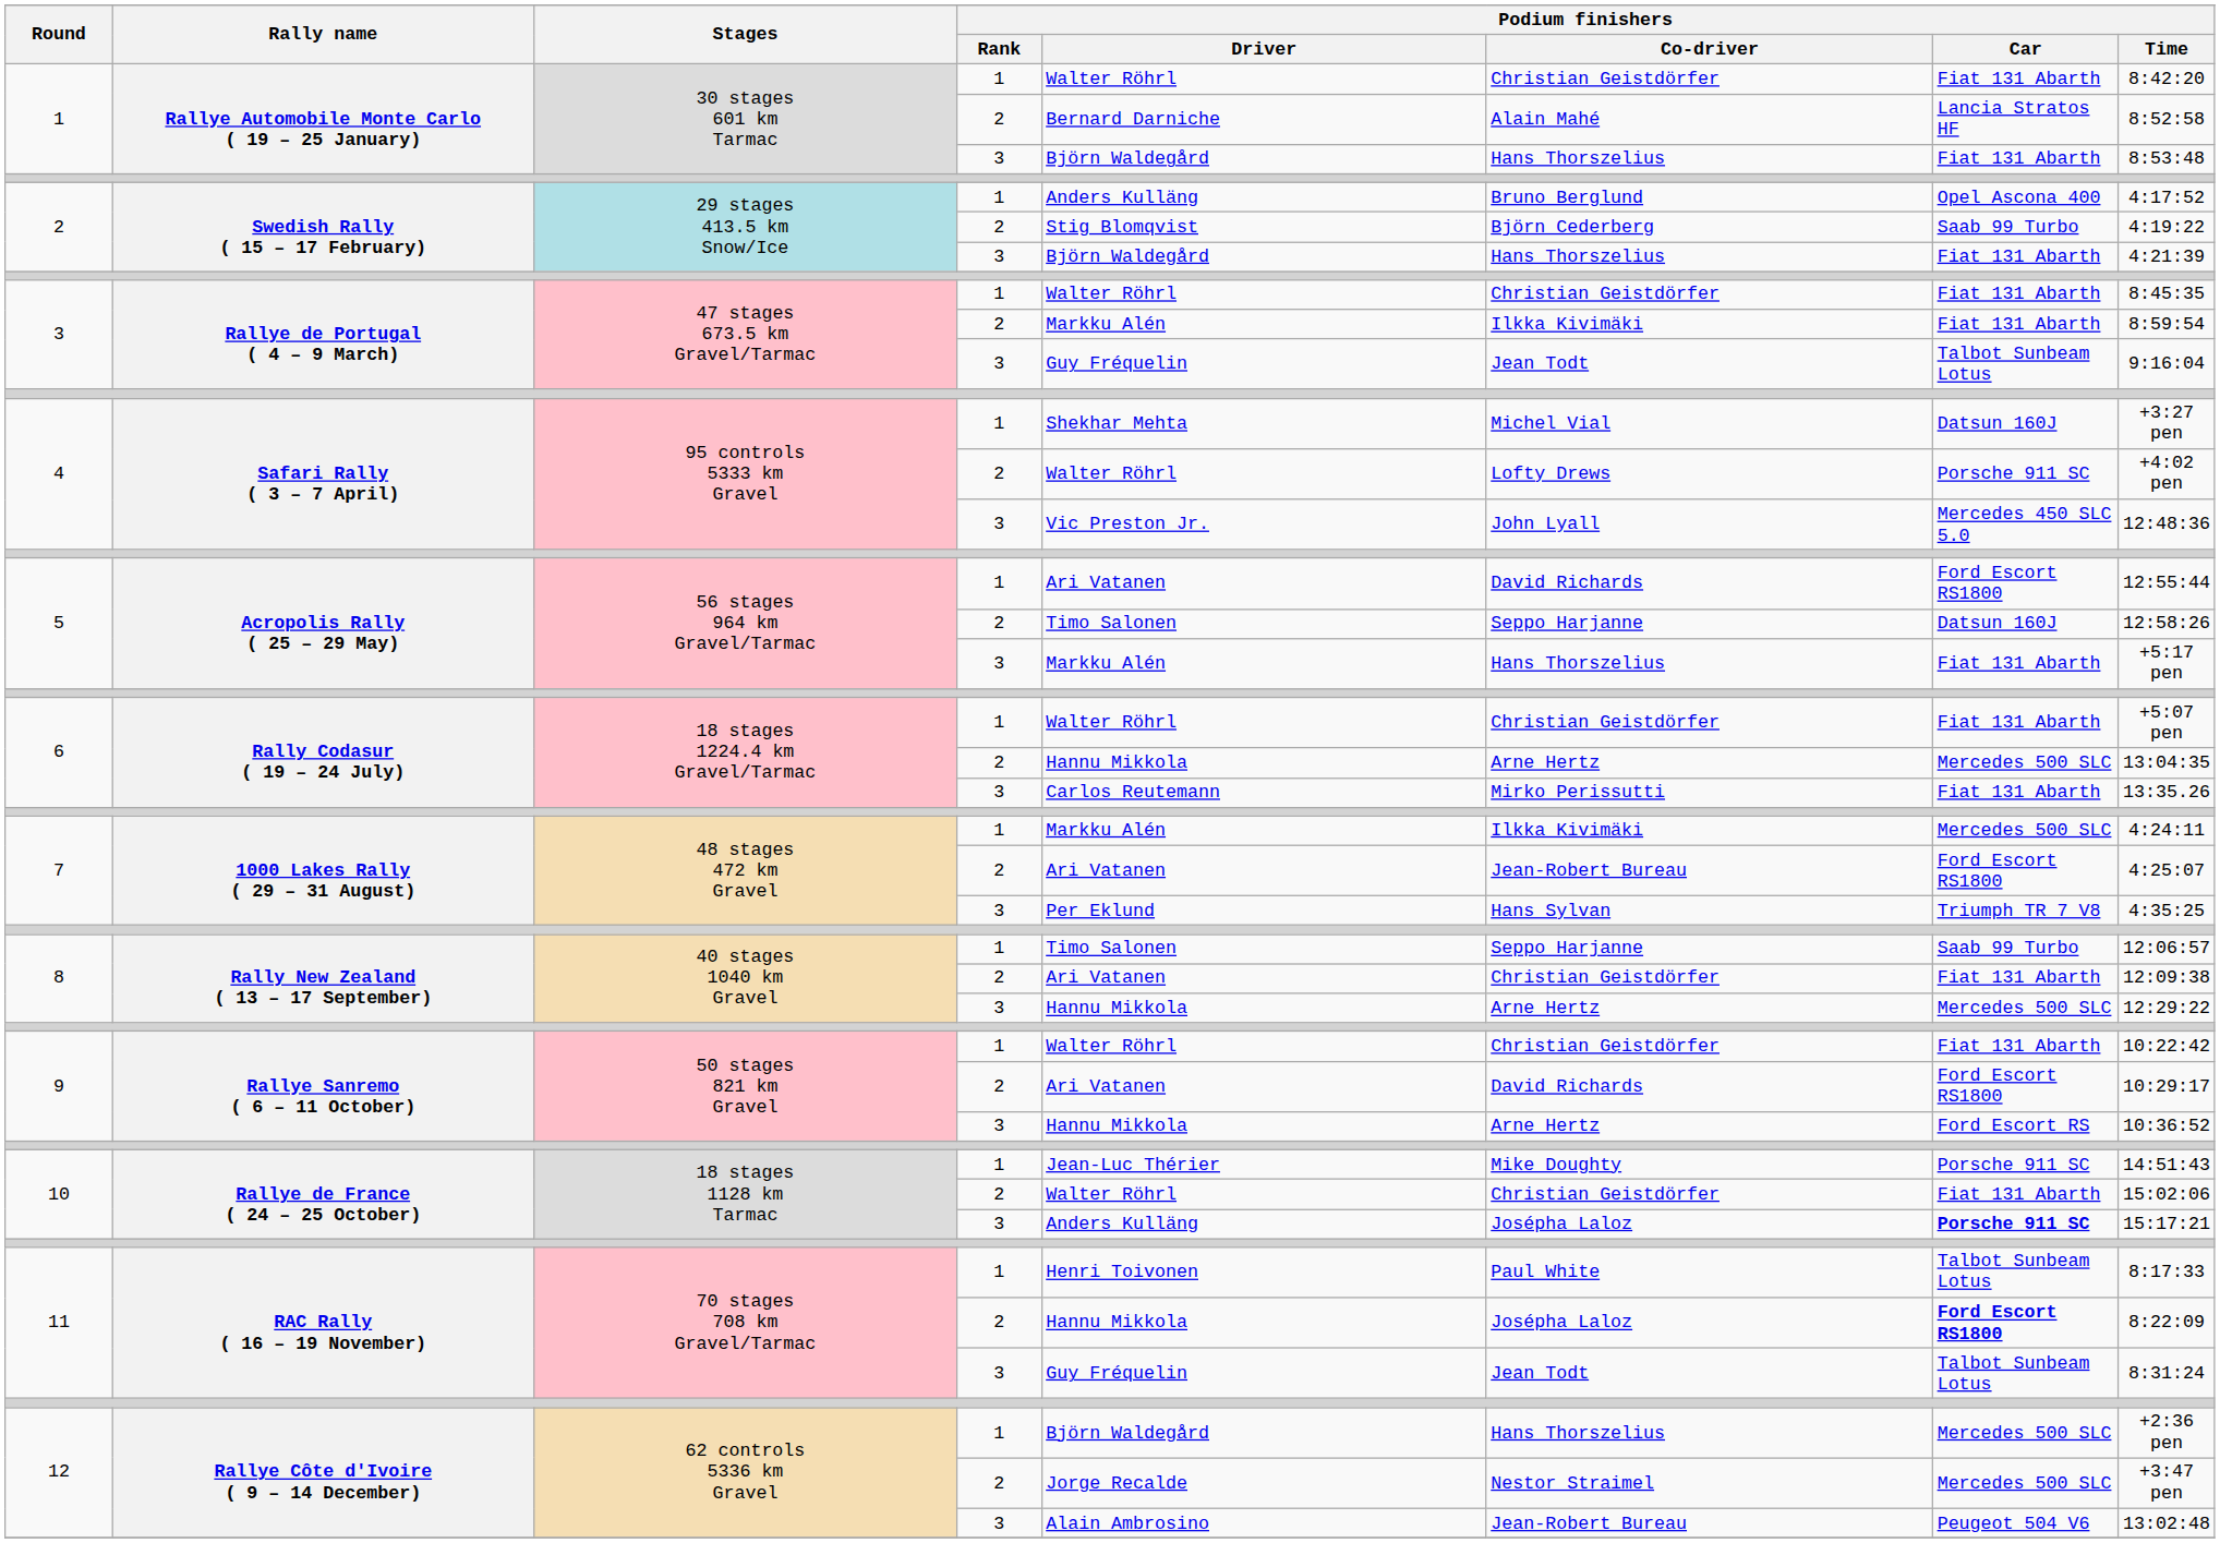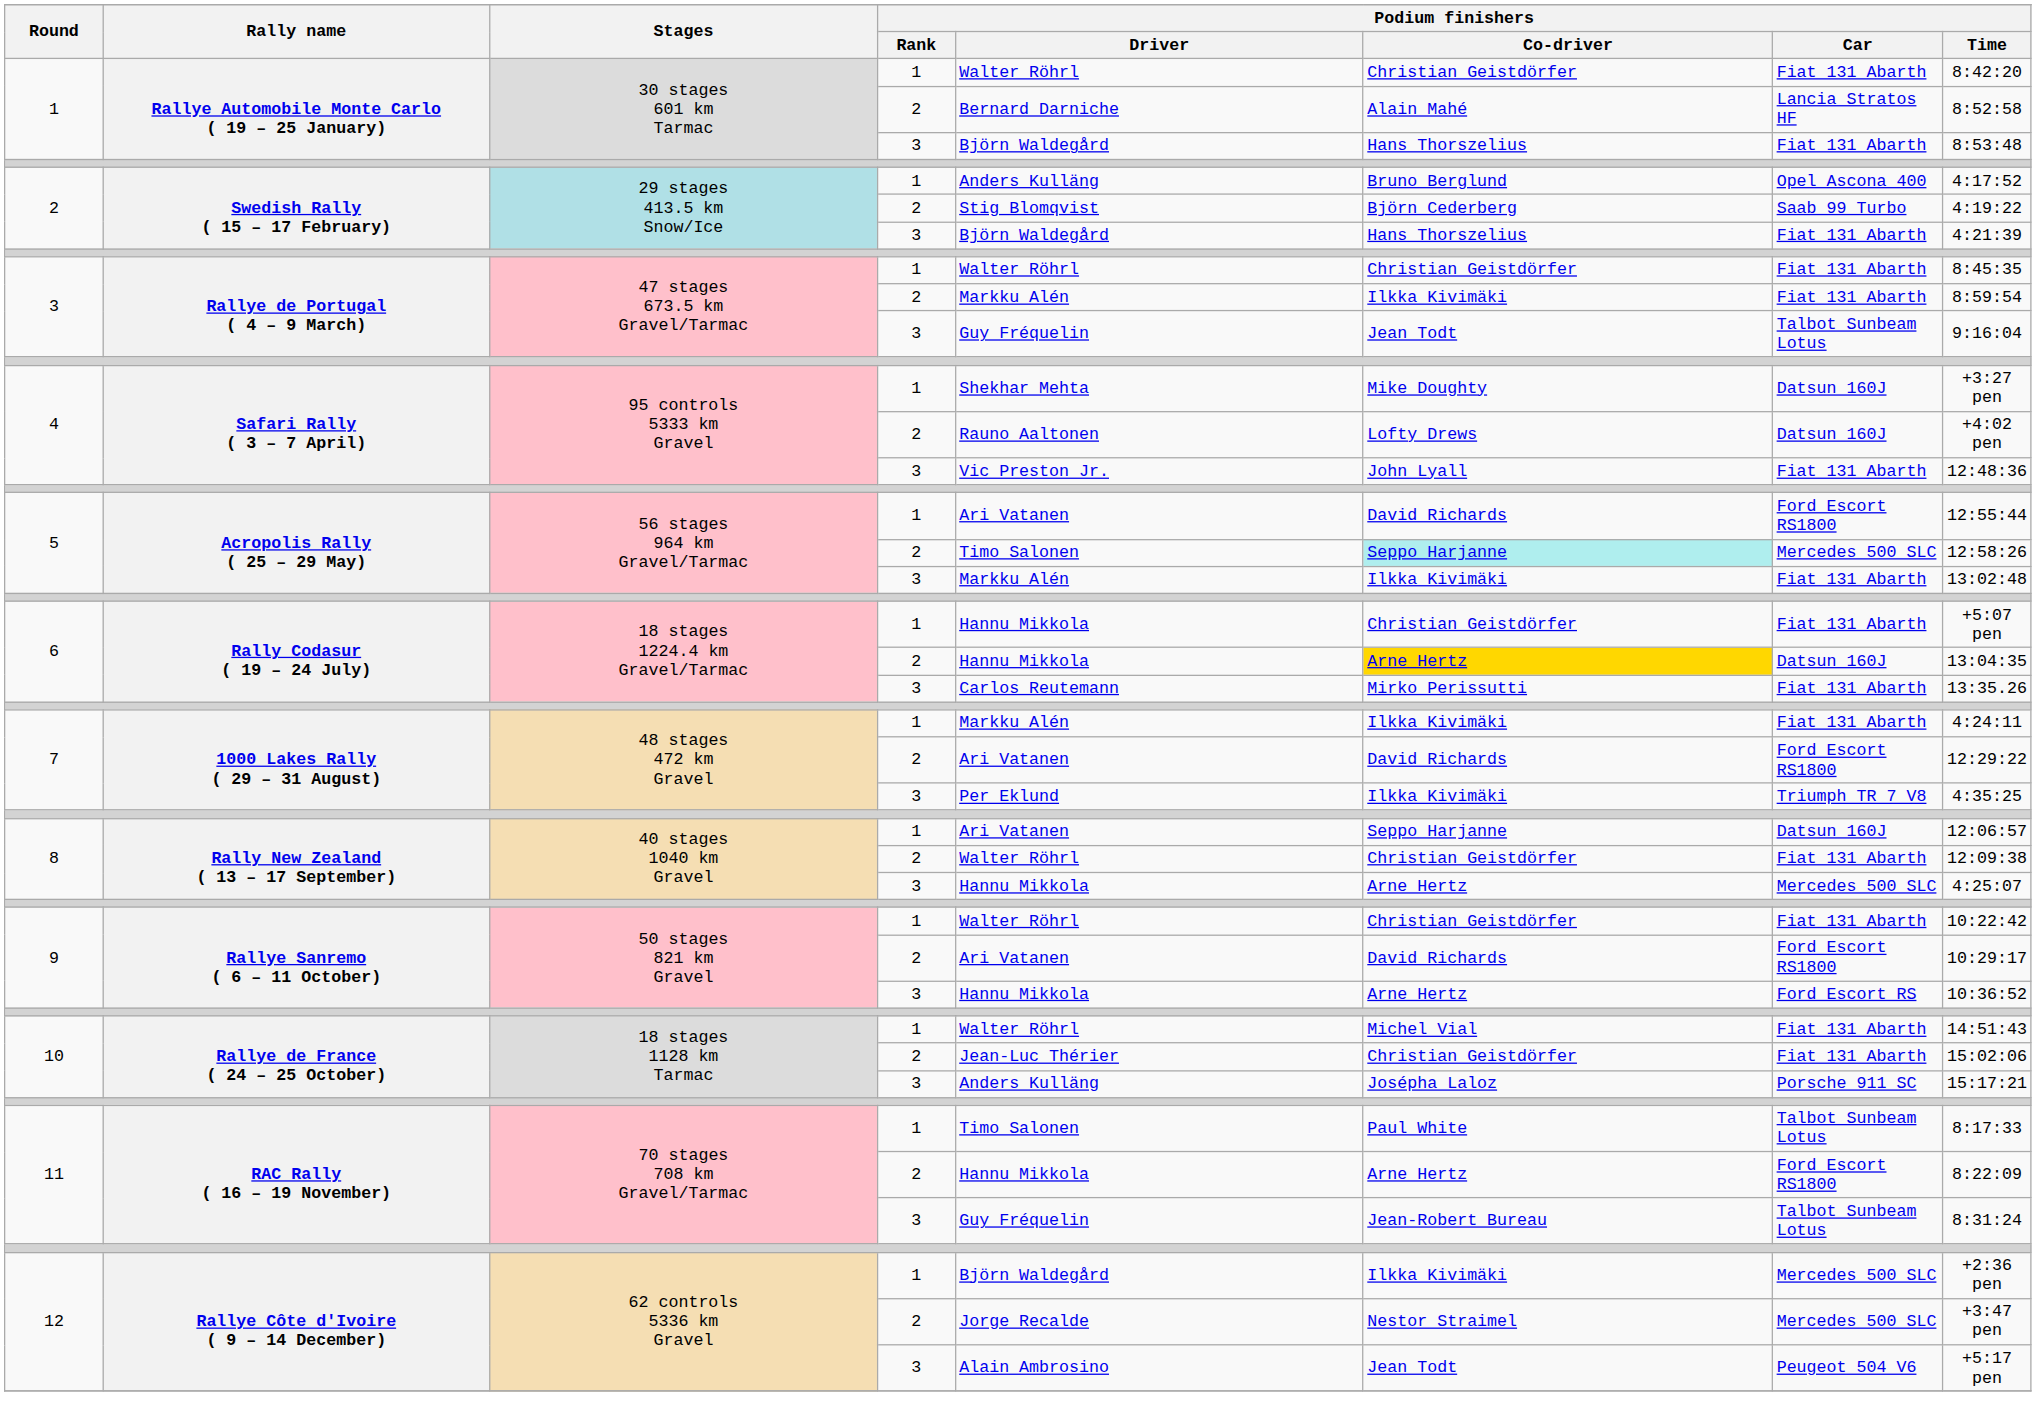 <table class="wikitable" width="100%" align=center>
 <tr>
 </tr>
 <tr style="background:#efefef;">
 <th width=5% rowspan=2>Round</th>
 <th width=20% rowspan=2>Rally name</th>
 <th width=20% rowspan=2>Stages</th>
 <th width=75% colspan=5>Podium finishers</th>
 </tr>
 <tr>
 <th>Rank</th>
 <th style="width:15em">Driver</th>
 <th style="width:15em">Co-driver</th>
 <th style="width:15em">Car</th>
 <th style="width:5em">Time</th>
 </tr>
 <tr>
 <td rowspan=3 align=center>1</td>
 <th rowspan=3><br><a href='#'>Rallye Automobile Monte Carlo</a><br>( 19 – 25 January)</th>
 <td rowspan=3 align=center style="background:gainsboro;">30 stages<br>601 km<br>Tarmac</td>
 <td align=center>1</td>
 <td> <a href='#'>Walter Röhrl</a></td>
 <td> <a href='#'>Christian Geistdörfer</a></td>
 <td><a href='#'>Fiat 131 Abarth</a></td>
 <td align=center>8:42:20</td>
 </tr>
 <tr>
 <td align=center>2</td>
 <td> <a href='#'>Bernard Darniche</a></td>
 <td> <a href='#'>Alain Mahé</a></td>
 <td><a href='#'>Lancia Stratos HF</a></td>
 <td align=center>8:52:58</td>
 </tr>
 <tr>
 <td align=center>3</td>
 <td> <a href='#'>Björn Waldegård</a></td>
 <td> <a href='#'>Hans Thorszelius</a></td>
 <td><a href='#'>Fiat 131 Abarth</a></td>
 <td align=center>8:53:48</td>
 </tr>
 <tr style="background:lightgrey;">
 <td colspan=8></td>
 </tr>
 <tr>
 <td rowspan=3 align=center>2</td>
 <th rowspan=3><br><a href='#'>Swedish Rally</a><br>( 15 – 17 February)</th>
 <td rowspan=3 align=center style="background:powderblue;">29 stages<br>413.5 km<br>Snow/Ice</td>
 <td align=center>1</td>
 <td> <a href='#'>Anders Kulläng</a></td>
 <td> <a href='#'>Bruno Berglund</a></td>
 <td><a href='#'>Opel Ascona 400</a></td>
 <td align=center>4:17:52</td>
 </tr>
 <tr>
 <td align=center>2</td>
 <td> <a href='#'>Stig Blomqvist</a></td>
 <td> <a href='#'>Björn Cederberg</a></td>
 <td><a href='#'>Saab 99 Turbo</a></td>
 <td align=center>4:19:22</td>
 </tr>
 <tr>
 <td align=center>3</td>
 <td> <a href='#'>Björn Waldegård</a></td>
 <td> <a href='#'>Hans Thorszelius</a></td>
 <td><a href='#'>Fiat 131 Abarth</a></td>
 <td align=center>4:21:39</td>
 </tr>
 <tr style="background:lightgrey;">
 <td colspan=8></td>
 </tr>
 <tr>
 <td rowspan=3 align=center>3</td>
 <th rowspan=3><br><a href='#'>Rallye de Portugal</a><br>( 4 – 9 March)</th>
 <td rowspan=3 align=center style="background:pink;">47 stages<br>673.5 km<br>Gravel/Tarmac</td>
 <td align=center>1</td>
 <td> <a href='#'>Walter Röhrl</a></td>
 <td> <a href='#'>Christian Geistdörfer</a></td>
 <td><a href='#'>Fiat 131 Abarth</a></td>
 <td align=center>8:45:35</td>
 </tr>
 <tr>
 <td align=center>2</td>
 <td> <a href='#'>Markku Alén</a></td>
 <td> <a href='#'>Ilkka Kivimäki</a></td>
 <td><a href='#'>Fiat 131 Abarth</a></td>
 <td align=center>8:59:54</td>
 </tr>
 <tr>
 <td align=center>3</td>
 <td> <a href='#'>Guy Fréquelin</a></td>
 <td> <a href='#'>Jean Todt</a></td>
 <td><a href='#'>Talbot Sunbeam Lotus</a></td>
 <td align=center>9:16:04</td>
 </tr>
 <tr style="background:lightgrey;">
 <td colspan=8></td>
 </tr>
 <tr>
 <td rowspan=3 align=center>4</td>
 <th rowspan=3><br><a href='#'>Safari Rally</a><br>( 3 – 7 April)</th>
 <td rowspan=3 align=center style="background:pink;">95 controls<br>5333 km<br>Gravel</td>
 <td align=center>1</td>
 <td> <a href='#'>Shekhar Mehta</a></td>
-<td> <a href='#'>Michel Vial</a></td>
+<td> <a href='#'>Mike Doughty</a></td>
 <td><a href='#'>Datsun 160J</a></td>
 <td align=center>+3:27 pen</td>
 </tr>
 <tr>
 <td align=center>2</td>
-<td> <a href='#'>Walter Röhrl</a></td>
+<td> <a href='#'>Rauno Aaltonen</a></td>
 <td> <a href='#'>Lofty Drews</a></td>
-<td><a href='#'>Porsche 911 SC</a></td>
+<td><a href='#'>Datsun 160J</a></td>
 <td align=center>+4:02 pen</td>
 </tr>
 <tr>
 <td align=center>3</td>
 <td> <a href='#'>Vic Preston Jr.</a></td>
 <td> <a href='#'>John Lyall</a></td>
-<td><a href='#'>Mercedes 450 SLC 5.0</a></td>
+<td><a href='#'>Fiat 131 Abarth</a></td>
 <td align=center>12:48:36</td>
 </tr>
 <tr style="background:lightgrey;">
 <td colspan=8></td>
 </tr>
 <tr>
 <td rowspan=3 align=center>5</td>
 <th rowspan=3><br><a href='#'>Acropolis Rally</a><br>( 25 – 29 May)</th>
 <td rowspan=3 align=center style="background:pink;">56 stages<br>964 km<br>Gravel/Tarmac</td>
 <td align=center>1</td>
 <td> <a href='#'>Ari Vatanen</a></td>
 <td> <a href='#'>David Richards</a></td>
 <td><a href='#'>Ford Escort RS1800</a></td>
 <td align=center>12:55:44</td>
 </tr>
 <tr>
 <td align=center>2</td>
 <td> <a href='#'>Timo Salonen</a></td>
-<td> <a href='#'>Seppo Harjanne</a></td>
-<td><a href='#'>Datsun 160J</a></td>
+<td style="background: paleturquoise;"> <a href='#'>Seppo Harjanne</a></td>
+<td><a href='#'>Mercedes 500 SLC</a></td>
 <td align=center>12:58:26</td>
 </tr>
 <tr>
 <td align=center>3</td>
 <td> <a href='#'>Markku Alén</a></td>
-<td> <a href='#'>Hans Thorszelius</a></td>
+<td> <a href='#'>Ilkka Kivimäki</a></td>
 <td><a href='#'>Fiat 131 Abarth</a></td>
-<td align=center>+5:17 pen</td>
+<td align=center>13:02:48</td>
 </tr>
 <tr style="background:lightgrey;">
 <td colspan=8></td>
 </tr>
 <tr>
 <td rowspan=3 align=center>6</td>
 <th rowspan=3><br><a href='#'>Rally Codasur</a><br>( 19 – 24 July)</th>
 <td rowspan=3 align=center style="background:pink;">18 stages<br>1224.4 km<br>Gravel/Tarmac</td>
 <td align=center>1</td>
-<td> <a href='#'>Walter Röhrl</a></td>
+<td> <a href='#'>Hannu Mikkola</a></td>
 <td> <a href='#'>Christian Geistdörfer</a></td>
 <td><a href='#'>Fiat 131 Abarth</a></td>
 <td align=center>+5:07 pen</td>
 </tr>
 <tr>
 <td align=center>2</td>
 <td> <a href='#'>Hannu Mikkola</a></td>
-<td> <a href='#'>Arne Hertz</a></td>
-<td><a href='#'>Mercedes 500 SLC</a></td>
+<td style="background: gold;"> <a href='#'>Arne Hertz</a></td>
+<td><a href='#'>Datsun 160J</a></td>
 <td align=center>13:04:35</td>
 </tr>
 <tr>
 <td align=center>3</td>
 <td> <a href='#'>Carlos Reutemann</a></td>
 <td> <a href='#'>Mirko Perissutti</a></td>
 <td><a href='#'>Fiat 131 Abarth</a></td>
 <td align=center>13:35.26</td>
 </tr>
 <tr style="background:lightgrey;">
 <td colspan=8></td>
 </tr>
 <tr>
 <td rowspan=3 align=center>7</td>
 <th rowspan=3><br><a href='#'>1000 Lakes Rally</a><br>( 29 – 31 August)</th>
 <td rowspan=3 align=center style="background:wheat;">48 stages<br>472 km<br>Gravel</td>
 <td align=center>1</td>
 <td> <a href='#'>Markku Alén</a></td>
 <td> <a href='#'>Ilkka Kivimäki</a></td>
-<td><a href='#'>Mercedes 500 SLC</a></td>
+<td><a href='#'>Fiat 131 Abarth</a></td>
 <td align=center>4:24:11</td>
 </tr>
 <tr>
 <td align=center>2</td>
 <td> <a href='#'>Ari Vatanen</a></td>
-<td> <a href='#'>Jean-Robert Bureau</a></td>
+<td> <a href='#'>David Richards</a></td>
 <td><a href='#'>Ford Escort RS1800</a></td>
-<td align=center>4:25:07</td>
+<td align=center>12:29:22</td>
 </tr>
 <tr>
 <td align=center>3</td>
 <td> <a href='#'>Per Eklund</a></td>
-<td> <a href='#'>Hans Sylvan</a></td>
+<td> <a href='#'>Ilkka Kivimäki</a></td>
 <td><a href='#'>Triumph TR 7 V8</a></td>
 <td align=center>4:35:25</td>
 </tr>
 <tr style="background:lightgrey;">
 <td colspan=8></td>
 </tr>
 <tr>
 <td rowspan=3 align=center>8</td>
 <th rowspan=3><br><a href='#'>Rally New Zealand</a><br>( 13 – 17 September)</th>
 <td rowspan=3 align=center style="background:wheat;">40 stages<br>1040 km<br>Gravel</td>
 <td align=center>1</td>
-<td> <a href='#'>Timo Salonen</a></td>
+<td> <a href='#'>Ari Vatanen</a></td>
 <td> <a href='#'>Seppo Harjanne</a></td>
-<td><a href='#'>Saab 99 Turbo</a></td>
+<td><a href='#'>Datsun 160J</a></td>
 <td align=center>12:06:57</td>
 </tr>
 <tr>
 <td align=center>2</td>
-<td> <a href='#'>Ari Vatanen</a></td>
+<td> <a href='#'>Walter Röhrl</a></td>
 <td> <a href='#'>Christian Geistdörfer</a></td>
 <td><a href='#'>Fiat 131 Abarth</a></td>
 <td align=center>12:09:38</td>
 </tr>
 <tr>
 <td align=center>3</td>
 <td> <a href='#'>Hannu Mikkola</a></td>
 <td> <a href='#'>Arne Hertz</a></td>
 <td><a href='#'>Mercedes 500 SLC</a></td>
-<td align=center>12:29:22</td>
+<td align=center>4:25:07</td>
 </tr>
 <tr style="background:lightgrey;">
 <td colspan=8></td>
 </tr>
 <tr>
 <td rowspan=3 align=center>9</td>
 <th rowspan=3><br><a href='#'>Rallye Sanremo</a><br>( 6 – 11 October)</th>
 <td rowspan=3 align=center style="background:pink;">50 stages<br>821 km<br>Gravel</td>
 <td align=center>1</td>
 <td> <a href='#'>Walter Röhrl</a></td>
 <td> <a href='#'>Christian Geistdörfer</a></td>
 <td><a href='#'>Fiat 131 Abarth</a></td>
 <td align=center>10:22:42</td>
 </tr>
 <tr>
 <td align=center>2</td>
 <td> <a href='#'>Ari Vatanen</a></td>
 <td> <a href='#'>David Richards</a></td>
 <td><a href='#'>Ford Escort RS1800</a></td>
 <td align=center>10:29:17</td>
 </tr>
 <tr>
 <td align=center>3</td>
 <td> <a href='#'>Hannu Mikkola</a></td>
 <td> <a href='#'>Arne Hertz</a></td>
 <td><a href='#'>Ford Escort RS</a></td>
 <td align=center>10:36:52</td>
 </tr>
 <tr style="background:lightgrey;">
 <td colspan=8></td>
 </tr>
 <tr>
 <td rowspan=3 align=center>10</td>
 <th rowspan=3><br><a href='#'>Rallye de France</a><br>( 24 – 25 October)</th>
 <td rowspan=3 align=center style="background:gainsboro;">18 stages<br>1128 km<br>Tarmac</td>
 <td align=center>1</td>
-<td> <a href='#'>Jean-Luc Thérier</a></td>
-<td> <a href='#'>Mike Doughty</a></td>
-<td><a href='#'>Porsche 911 SC</a></td>
+<td> <a href='#'>Walter Röhrl</a></td>
+<td> <a href='#'>Michel Vial</a></td>
+<td><a href='#'>Fiat 131 Abarth</a></td>
 <td align=center>14:51:43</td>
 </tr>
 <tr>
 <td align=center>2</td>
-<td> <a href='#'>Walter Röhrl</a></td>
+<td> <a href='#'>Jean-Luc Thérier</a></td>
 <td> <a href='#'>Christian Geistdörfer</a></td>
 <td><a href='#'>Fiat 131 Abarth</a></td>
 <td align=center>15:02:06</td>
 </tr>
 <tr>
 <td align=center>3</td>
 <td> <a href='#'>Anders Kulläng</a></td>
 <td> <a href='#'>Josépha Laloz</a></td>
-<td><strong><a href='#'>Porsche 911 SC</a></strong></td>
+<td><a href='#'>Porsche 911 SC</a></td>
 <td align=center>15:17:21</td>
 </tr>
 <tr style="background:lightgrey;">
 <td colspan=8></td>
 </tr>
 <tr>
 <td rowspan=3 align=center>11</td>
 <th rowspan=3><br><a href='#'>RAC Rally</a><br>( 16 – 19 November)</th>
 <td rowspan=3 align=center style="background:pink;">70 stages<br>708 km<br>Gravel/Tarmac</td>
 <td align=center>1</td>
-<td> <a href='#'>Henri Toivonen</a></td>
+<td> <a href='#'>Timo Salonen</a></td>
 <td> <a href='#'>Paul White</a></td>
 <td><a href='#'>Talbot Sunbeam Lotus</a></td>
 <td align=center>8:17:33</td>
 </tr>
 <tr>
 <td align=center>2</td>
 <td> <a href='#'>Hannu Mikkola</a></td>
-<td> <a href='#'>Josépha Laloz</a></td>
-<td><strong><a href='#'>Ford Escort RS1800</a></strong></td>
+<td> <a href='#'>Arne Hertz</a></td>
+<td><a href='#'>Ford Escort RS1800</a></td>
 <td align=center>8:22:09</td>
 </tr>
 <tr>
 <td align=center>3</td>
 <td> <a href='#'>Guy Fréquelin</a></td>
-<td> <a href='#'>Jean Todt</a></td>
+<td> <a href='#'>Jean-Robert Bureau</a></td>
 <td><a href='#'>Talbot Sunbeam Lotus</a></td>
 <td align=center>8:31:24</td>
 </tr>
 <tr style="background:lightgrey;">
 <td colspan=8></td>
 </tr>
 <tr>
 <td rowspan=3 align=center>12</td>
 <th rowspan=3><br><a href='#'>Rallye Côte d'Ivoire</a><br>( 9 – 14 December)</th>
 <td rowspan=3 align=center style="background:wheat;">62 controls<br>5336 km<br>Gravel</td>
 <td align=center>1</td>
 <td> <a href='#'>Björn Waldegård</a></td>
-<td> <a href='#'>Hans Thorszelius</a></td>
+<td> <a href='#'>Ilkka Kivimäki</a></td>
 <td><a href='#'>Mercedes 500 SLC</a></td>
 <td align=center>+2:36 pen</td>
 </tr>
 <tr>
 <td align=center>2</td>
 <td> <a href='#'>Jorge Recalde</a></td>
 <td> <a href='#'>Nestor Straimel</a></td>
 <td><a href='#'>Mercedes 500 SLC</a></td>
 <td align=center>+3:47 pen</td>
 </tr>
 <tr>
 <td align=center>3</td>
 <td> <a href='#'>Alain Ambrosino</a></td>
-<td> <a href='#'>Jean-Robert Bureau</a></td>
+<td> <a href='#'>Jean Todt</a></td>
 <td><a href='#'>Peugeot 504 V6</a></td>
-<td align=center>13:02:48</td>
+<td align=center>+5:17 pen</td>
 </tr>
 <tr>
 </tr>
 </table>
